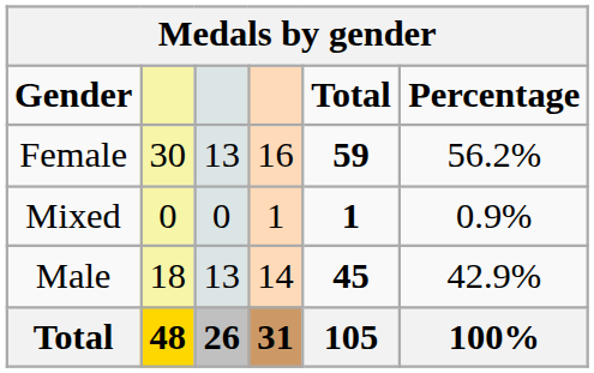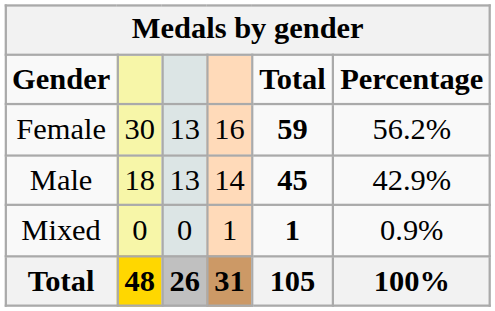 <table class=wikitable style="font-size:85%; float:right;text-align:center">
 <tr bgcolor=EFEFEF>
 <th colspan=6>Medals by gender</th>
 </tr>
 <tr>
 <td><strong>Gender</strong></td>
 <td bgcolor=F7F6A8></td>
 <td bgcolor=DCE5E5></td>
 <td bgcolor=FFDAB9></td>
 <td><strong>Total</strong></td>
 <td><strong>Percentage</strong></td>
 </tr>
 <tr>
 <td>Female</td>
 <td bgcolor=F7F6A8>30</td>
 <td bgcolor=DCE5E5>13</td>
 <td bgcolor=FFDAB9>16</td>
 <td><strong>59</strong></td>
 <td>56.2%</td>
 </tr>
 <tr>
+<td>Male</td>
+<td bgcolor=F7F6A8>18</td>
+<td bgcolor=DCE5E5>13</td>
+<td bgcolor=FFDAB9>14</td>
+<td><strong>45</strong></td>
+<td>42.9%</td>
+</tr>
+<tr>
 <td>Mixed</td>
 <td bgcolor=F7F6A8>0</td>
 <td bgcolor=DCE5E5>0</td>
 <td bgcolor=FFDAB9>1</td>
 <td><strong>1</strong></td>
 <td>0.9%</td>
-</tr>
-<tr>
-<td>Male</td>
-<td bgcolor=F7F6A8>18</td>
-<td bgcolor=DCE5E5>13</td>
-<td bgcolor=FFDAB9>14</td>
-<td><strong>45</strong></td>
-<td>42.9%</td>
 </tr>
 <tr>
 <th>Total</th>
 <th style=background:gold>48</th>
 <th style=background:silver>26</th>
 <th style=background:#C96>31</th>
 <th>105</th>
 <th>100%</th>
 </tr>
 </table>
